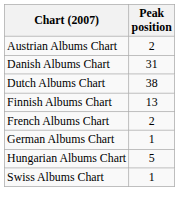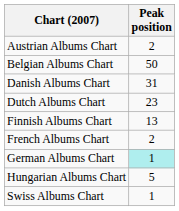 <table class="wikitable">
 <tr>
 <th>Chart (2007)</th>
 <th>Peak<br>position</th>
 </tr>
 <tr>
 <td>Austrian Albums Chart</td>
 <td style="text-align:center;">2</td>
 </tr>
 <tr>
+<td>Belgian Albums Chart</td>
+<td style="text-align:center;">50</td>
+</tr>
+<tr>
 <td>Danish Albums Chart</td>
 <td style="text-align:center;">31</td>
 </tr>
 <tr>
 <td>Dutch Albums Chart</td>
-<td style="text-align:center;">38</td>
+<td style="text-align:center;">23</td>
 </tr>
 <tr>
 <td>Finnish Albums Chart</td>
 <td style="text-align:center;">13</td>
 </tr>
 <tr>
 <td>French Albums Chart</td>
 <td style="text-align:center;">2</td>
 </tr>
 <tr>
 <td>German Albums Chart</td>
-<td style="text-align:center;">1</td>
+<td style="background: paleturquoise; text-align:center;">1</td>
 </tr>
 <tr>
 <td>Hungarian Albums Chart</td>
 <td style="text-align:center;">5</td>
 </tr>
 <tr>
 <td>Swiss Albums Chart</td>
 <td style="text-align:center;">1</td>
 </tr>
 </table>
